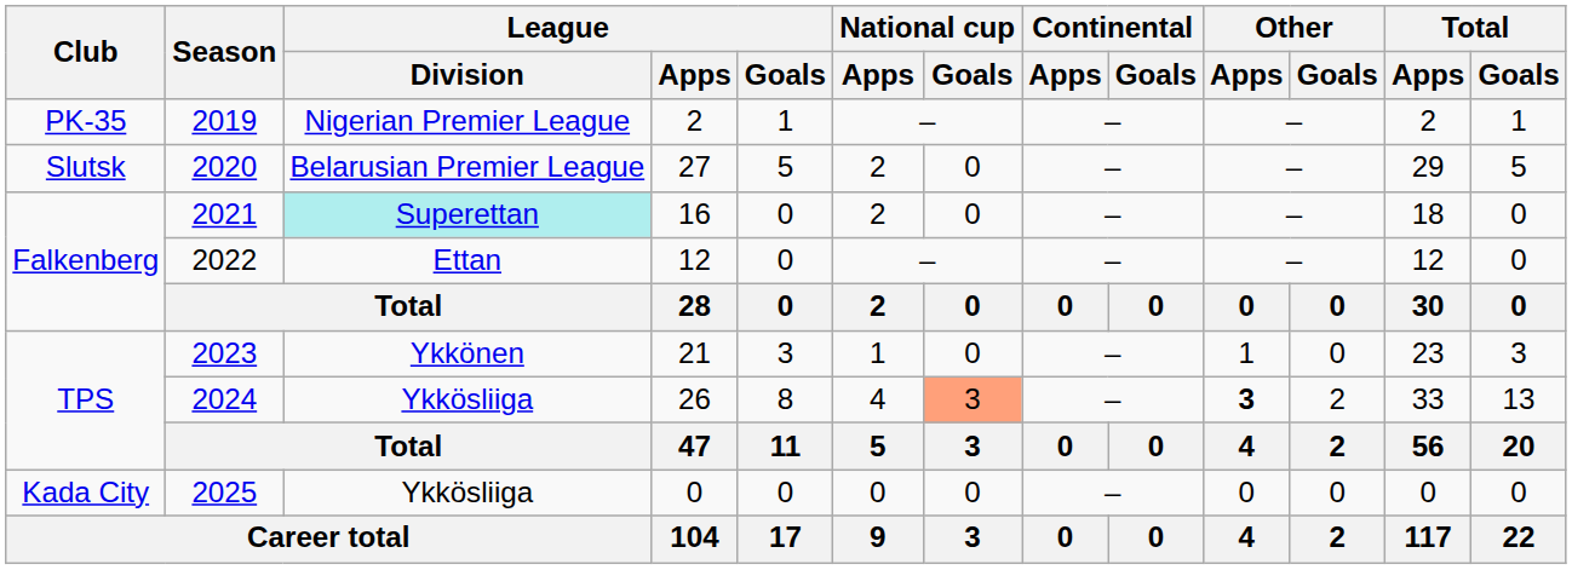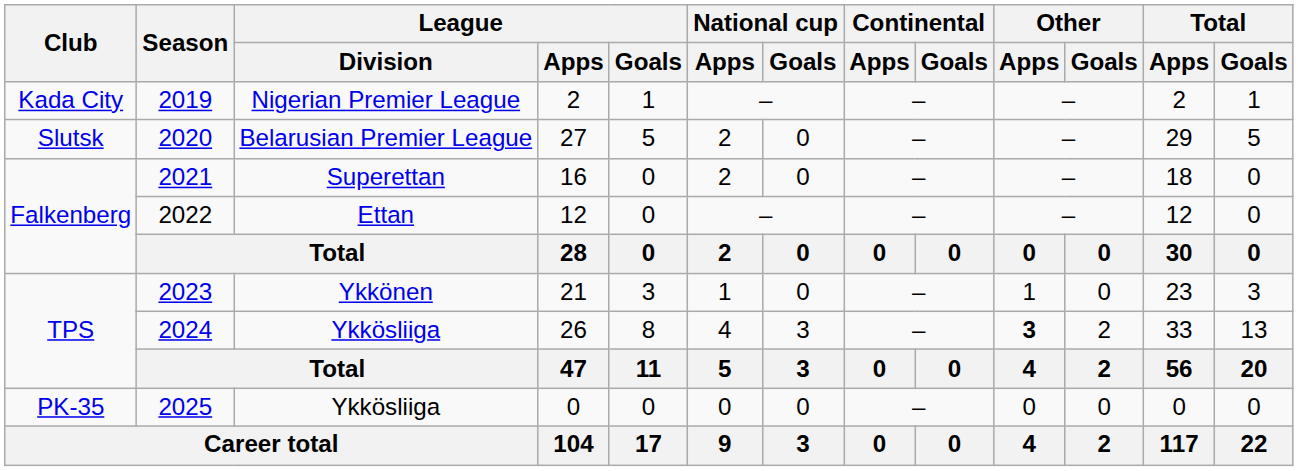 <table class="wikitable" style="text-align:center">
 <tr>
 <th rowspan="2">Club</th>
 <th rowspan="2">Season</th>
 <th colspan="3">League</th>
 <th colspan="2">National cup</th>
 <th colspan="2">Continental</th>
 <th colspan="2">Other</th>
 <th colspan="2">Total</th>
 </tr>
 <tr>
 <th>Division</th>
 <th>Apps</th>
 <th>Goals</th>
 <th>Apps</th>
 <th>Goals</th>
 <th>Apps</th>
 <th>Goals</th>
 <th>Apps</th>
 <th>Goals</th>
 <th>Apps</th>
 <th>Goals</th>
 </tr>
 <tr>
-<td><a href='#'>PK-35</a></td>
+<td rowspan="1"><a href='#'>Kada City</a></td>
 <td><a href='#'>2019</a></td>
 <td><a href='#'>Nigerian Premier League</a></td>
 <td>2</td>
 <td>1</td>
 <td colspan=2>–</td>
 <td colspan=2>–</td>
 <td colspan=2>–</td>
 <td>2</td>
 <td>1</td>
 </tr>
 <tr>
 <td><a href='#'>Slutsk</a></td>
 <td><a href='#'>2020</a></td>
 <td><a href='#'>Belarusian Premier League</a></td>
 <td>27</td>
 <td>5</td>
 <td>2</td>
 <td>0</td>
 <td colspan=2>–</td>
 <td colspan=2>–</td>
 <td>29</td>
 <td>5</td>
 </tr>
 <tr>
 <td rowspan=3><a href='#'>Falkenberg</a></td>
 <td><a href='#'>2021</a></td>
-<td style="background: paleturquoise;"><a href='#'>Superettan</a></td>
+<td><a href='#'>Superettan</a></td>
 <td>16</td>
 <td>0</td>
 <td>2</td>
 <td>0</td>
 <td colspan=2>–</td>
 <td colspan=2>–</td>
 <td>18</td>
 <td>0</td>
 </tr>
 <tr>
 <td>2022</td>
 <td><a href='#'>Ettan</a></td>
 <td>12</td>
 <td>0</td>
 <td colspan=2>–</td>
 <td colspan=2>–</td>
 <td colspan=2>–</td>
 <td>12</td>
 <td>0</td>
 </tr>
 <tr>
 <th colspan="2">Total</th>
 <th>28</th>
 <th>0</th>
 <th>2</th>
 <th>0</th>
 <th>0</th>
 <th>0</th>
 <th>0</th>
 <th>0</th>
 <th>30</th>
 <th>0</th>
 </tr>
 <tr>
 <td rowspan=3><a href='#'>TPS</a></td>
 <td><a href='#'>2023</a></td>
 <td><a href='#'>Ykkönen</a></td>
 <td>21</td>
 <td>3</td>
 <td>1</td>
 <td>0</td>
 <td colspan=2>–</td>
 <td>1</td>
 <td>0</td>
 <td>23</td>
 <td>3</td>
 </tr>
 <tr>
 <td><a href='#'>2024</a></td>
 <td><a href='#'>Ykkösliiga</a></td>
 <td>26</td>
 <td>8</td>
 <td>4</td>
-<td style="background: lightsalmon;">3</td>
+<td>3</td>
 <td colspan=2>–</td>
 <td><strong>3</strong></td>
 <td>2</td>
 <td>33</td>
 <td>13</td>
 </tr>
 <tr>
 <th colspan="2">Total</th>
 <th>47</th>
 <th>11</th>
 <th>5</th>
 <th>3</th>
 <th>0</th>
 <th>0</th>
 <th>4</th>
 <th>2</th>
 <th>56</th>
 <th>20</th>
 </tr>
 <tr>
-<td rowspan="1"><a href='#'>Kada City</a></td>
+<td><a href='#'>PK-35</a></td>
 <td><a href='#'>2025</a></td>
 <td>Ykkösliiga</td>
 <td>0</td>
 <td>0</td>
 <td>0</td>
 <td>0</td>
 <td colspan=2>–</td>
 <td>0</td>
 <td>0</td>
 <td>0</td>
 <td>0</td>
 </tr>
 <tr>
 <th colspan="3">Career total</th>
 <th>104</th>
 <th>17</th>
 <th>9</th>
 <th>3</th>
 <th>0</th>
 <th>0</th>
 <th>4</th>
 <th>2</th>
 <th>117</th>
 <th>22</th>
 </tr>
 </table>
